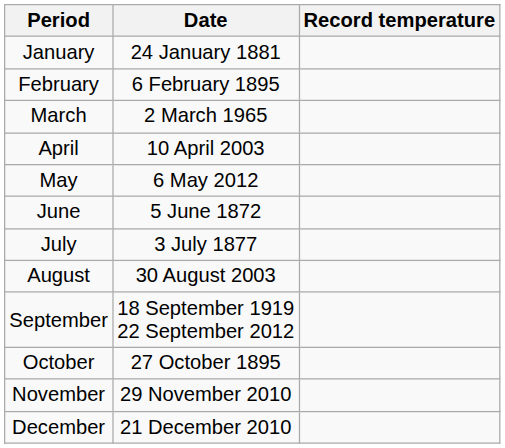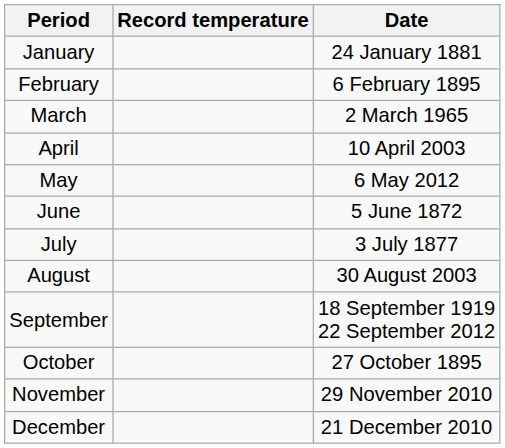 <table class="wikitable plainrowheaders" style="text-align:center;">
 <tr>
 <th>Period</th>
+<th>Record temperature</th>
 <th>Date</th>
-<th>Record temperature</th>
 </tr>
 <tr>
 <td>January</td>
+<td></td>
 <td>24 January 1881</td>
-<td></td>
 </tr>
 <tr>
 <td>February</td>
+<td></td>
 <td>6 February 1895</td>
-<td></td>
 </tr>
 <tr>
 <td>March</td>
+<td></td>
 <td>2 March 1965</td>
-<td></td>
 </tr>
 <tr>
 <td>April</td>
+<td></td>
 <td>10 April 2003 </td>
-<td></td>
 </tr>
 <tr>
 <td>May</td>
+<td></td>
 <td>6 May 2012</td>
-<td></td>
 </tr>
 <tr>
 <td>June</td>
+<td></td>
 <td>5 June 1872</td>
-<td></td>
 </tr>
 <tr>
 <td>July</td>
+<td></td>
 <td>3 July 1877</td>
-<td></td>
 </tr>
 <tr>
 <td>August</td>
+<td></td>
 <td>30 August 2003</td>
-<td></td>
 </tr>
 <tr>
 <td>September</td>
+<td></td>
 <td>18 September 1919<br>22 September 2012</td>
-<td></td>
 </tr>
 <tr>
 <td>October</td>
+<td></td>
 <td>27 October 1895</td>
-<td></td>
 </tr>
 <tr>
 <td>November</td>
+<td></td>
 <td>29 November 2010</td>
-<td></td>
 </tr>
 <tr>
 <td>December</td>
+<td></td>
 <td>21 December 2010</td>
-<td></td>
 </tr>
 </table>
